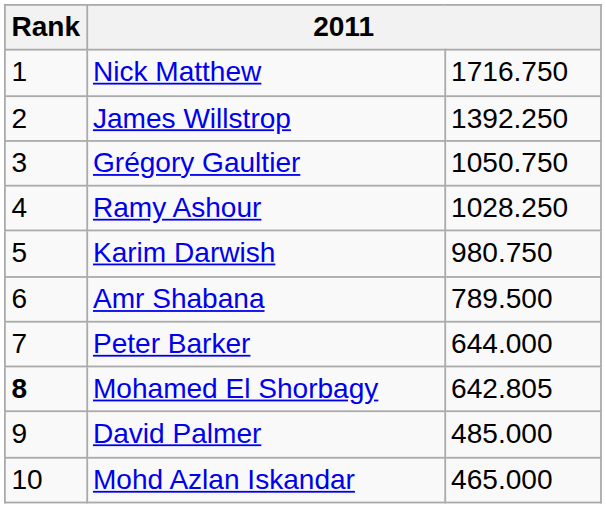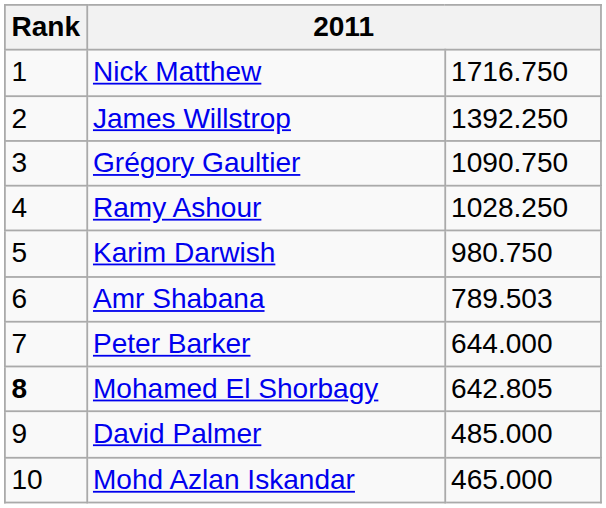 <table class=wikitable style="font-size:98%;">
 <tr>
 <th>Rank</th>
 <th colspan=2 width="280">2011</th>
 </tr>
 <tr>
 <td>1</td>
 <td> <a href='#'>Nick Matthew</a></td>
 <td>1716.750</td>
 </tr>
 <tr>
 <td>2</td>
 <td> <a href='#'>James Willstrop</a></td>
 <td>1392.250</td>
 </tr>
 <tr>
 <td>3</td>
 <td> <a href='#'>Grégory Gaultier</a></td>
-<td>1050.750</td>
+<td>1090.750</td>
 </tr>
 <tr>
 <td>4</td>
 <td> <a href='#'>Ramy Ashour</a></td>
 <td>1028.250</td>
 </tr>
 <tr>
 <td>5</td>
 <td> <a href='#'>Karim Darwish</a></td>
 <td>980.750</td>
 </tr>
 <tr>
 <td>6</td>
 <td> <a href='#'>Amr Shabana</a></td>
-<td>789.500</td>
+<td>789.503</td>
 </tr>
 <tr>
 <td>7</td>
 <td> <a href='#'>Peter Barker</a></td>
 <td>644.000</td>
 </tr>
 <tr>
 <td><strong>8</strong></td>
 <td> <a href='#'>Mohamed El Shorbagy</a></td>
 <td>642.805</td>
 </tr>
 <tr>
 <td>9</td>
 <td> <a href='#'>David Palmer</a></td>
 <td>485.000</td>
 </tr>
 <tr>
 <td>10</td>
 <td> <a href='#'>Mohd Azlan Iskandar</a></td>
 <td>465.000</td>
 </tr>
 </table>
